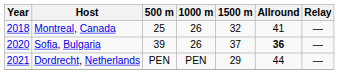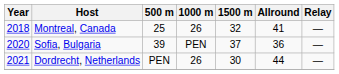 <table class="wikitable sortable" style="text-align:center;">
 <tr>
 <th>Year</th>
 <th>Host</th>
 <th>500 m</th>
 <th>1000 m</th>
 <th>1500 m</th>
 <th>Allround</th>
 <th>Relay</th>
 </tr>
 <tr>
 <td><a href='#'>2018</a></td>
 <td style="text-align:left;"> <a href='#'>Montreal</a>, <a href='#'>Canada</a></td>
 <td>25</td>
 <td>26</td>
 <td>32</td>
 <td>41</td>
 <td>—</td>
 </tr>
 <tr>
 <td><a href='#'>2020</a></td>
 <td style="text-align:left;"> <a href='#'>Sofia</a>, <a href='#'>Bulgaria</a></td>
 <td>39</td>
-<td>26</td>
+<td>PEN</td>
 <td>37</td>
-<td><strong>36</strong></td>
+<td>36</td>
 <td>—</td>
 </tr>
 <tr>
 <td><a href='#'>2021</a></td>
 <td style="text-align:left;"> <a href='#'>Dordrecht</a>, <a href='#'>Netherlands</a></td>
 <td>PEN</td>
-<td>PEN</td>
-<td>29</td>
+<td>26</td>
+<td>30</td>
 <td>44</td>
 <td>—</td>
 </tr>
 <tr>
 </tr>
 </table>
